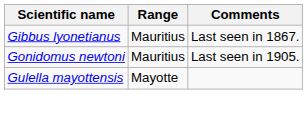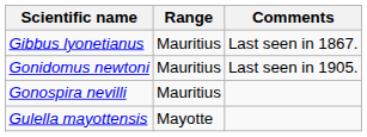 <table class="wikitable sortable">
 <tr>
 <th>Scientific name</th>
 <th>Range</th>
 <th class="unsortable">Comments</th>
 </tr>
 <tr>
 <td><em><a href='#'>Gibbus lyonetianus</a></em></td>
 <td>Mauritius</td>
 <td>Last seen in 1867.</td>
 </tr>
 <tr>
 <td><em><a href='#'>Gonidomus newtoni</a></em></td>
 <td>Mauritius</td>
 <td>Last seen in 1905.</td>
 </tr>
 <tr>
+<td><em><a href='#'>Gonospira nevilli</a></em></td>
+<td>Mauritius</td>
+<td></td>
+</tr>
+<tr>
 <td><em><a href='#'>Gulella mayottensis</a></em></td>
 <td>Mayotte</td>
 <td></td>
 </tr>
 </table>
